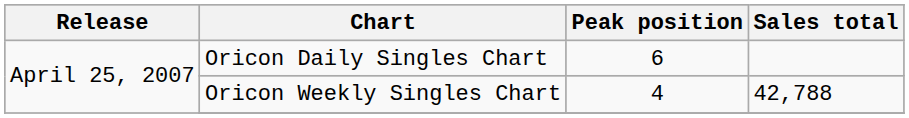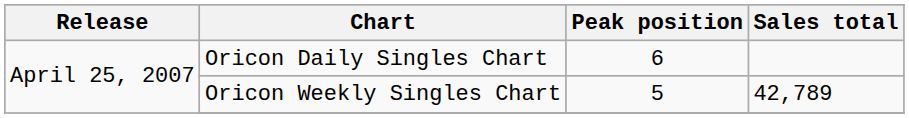 <table class="wikitable">
 <tr>
 <th>Release</th>
 <th>Chart</th>
 <th>Peak position</th>
 <th>Sales total</th>
 </tr>
 <tr>
 <td rowspan="3">April 25, 2007</td>
 <td>Oricon Daily Singles Chart</td>
 <td align="center">6</td>
 <td></td>
 </tr>
 <tr>
 <td>Oricon Weekly Singles Chart</td>
-<td align="center">4</td>
-<td>42,788</td>
+<td align="center">5</td>
+<td>42,789</td>
 </tr>
 <tr>
 </tr>
 </table>
